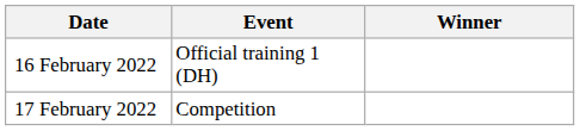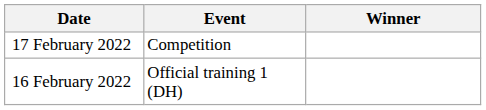 <table class="wikitable plainrowheaders" style="background:#fff; font-size:88%; line-height:16px; border:grey solid 1px; border-collapse:collapse;">
 <tr>
 <th width=110>Date</th>
 <th width=130>Event</th>
 <th width=140>Winner</th>
 </tr>
 <tr>
+<td align=right>17 February 2022  </td>
+<td>Competition</td>
+<td></td>
+</tr>
+<tr>
 <td align=right>16 February 2022  </td>
 <td>Official training 1 (DH)</td>
 <td></td>
 </tr>
-<tr>
-<td align=right>17 February 2022  </td>
-<td>Competition</td>
-<td></td>
-</tr>
 </table>
